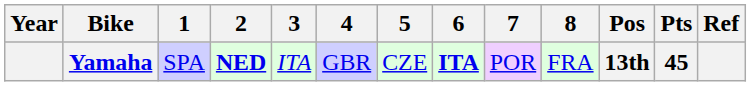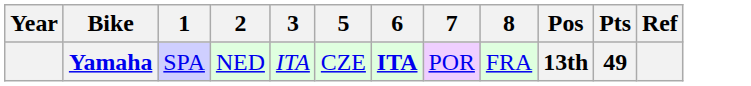 <table class="wikitable" style="text-align:center;">
 <tr>
 <th scope="col">Year</th>
 <th scope="col">Bike</th>
 <th scope="col">1</th>
 <th scope="col">2</th>
 <th scope="col">3</th>
-<th scope="col">4</th>
 <th scope="col">5</th>
 <th scope="col">6</th>
 <th scope="col">7</th>
 <th scope="col">8</th>
 <th scope="col">Pos</th>
 <th scope="col">Pts</th>
 <th scope="col">Ref</th>
 </tr>
 <tr>
 <th scope="row"></th>
 <th><a href='#'>Yamaha</a></th>
 <td style="background:#cfcfff;"><a href='#'>SPA</a><br></td>
-<td style="background:#dfffdf;"><strong><a href='#'>NED</a><br></strong></td>
+<td style="background:#dfffdf;"><a href='#'>NED</a><br></td>
 <td style="background:#dfffdf;"><em><a href='#'>ITA</a></em><br></td>
-<td style="background:#cfcfff;"><a href='#'>GBR</a><br></td>
 <td style="background:#dfffdf;"><a href='#'>CZE</a><br></td>
 <td style="background:#dfffdf;"><strong><a href='#'>ITA</a><br></strong></td>
 <td style="background:#efcfff;"><a href='#'>POR</a><br></td>
 <td style="background:#dfffdf;"><a href='#'>FRA</a><br></td>
 <th>13th</th>
-<th>45</th>
+<th>49</th>
 <th></th>
 </tr>
 </table>
